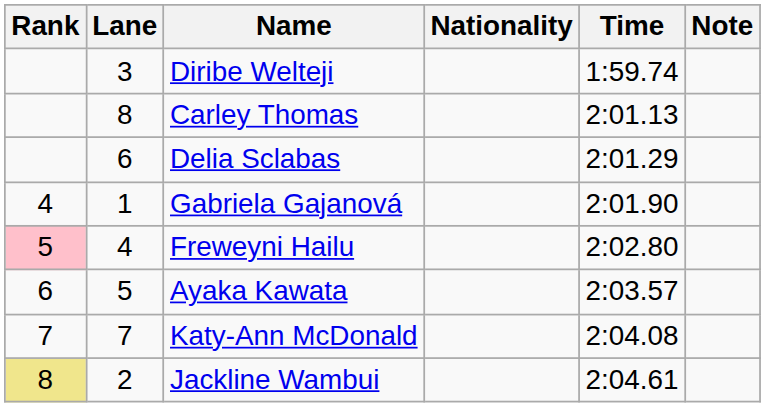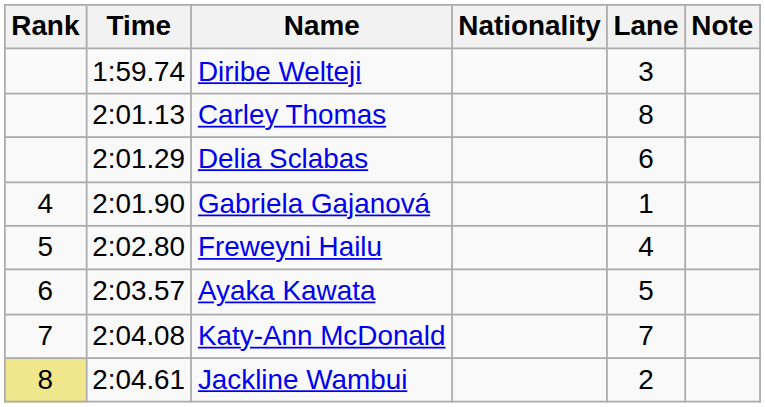 <table class="wikitable sortable" style="text-align:center">
 <tr>
 <th>Rank</th>
-<th>Lane</th>
+<th>Time</th>
 <th>Name</th>
 <th>Nationality</th>
-<th>Time</th>
+<th>Lane</th>
 <th>Note</th>
 </tr>
 <tr>
 <td></td>
-<td>3</td>
+<td>1:59.74</td>
 <td align=left><a href='#'>Diribe Welteji</a></td>
 <td align=left></td>
-<td>1:59.74</td>
+<td>3</td>
 <td></td>
 </tr>
 <tr>
 <td></td>
-<td>8</td>
+<td>2:01.13</td>
 <td align=left><a href='#'>Carley Thomas</a></td>
 <td align=left></td>
-<td>2:01.13</td>
+<td>8</td>
 <td></td>
 </tr>
 <tr>
 <td></td>
-<td>6</td>
+<td>2:01.29</td>
 <td align=left><a href='#'>Delia Sclabas</a></td>
 <td align=left></td>
-<td>2:01.29</td>
+<td>6</td>
 <td></td>
 </tr>
 <tr>
 <td>4</td>
-<td>1</td>
+<td>2:01.90</td>
 <td align=left><a href='#'>Gabriela Gajanová</a></td>
 <td align=left></td>
-<td>2:01.90</td>
+<td>1</td>
 <td></td>
 </tr>
 <tr>
-<td style="background: pink;">5</td>
-<td>4</td>
+<td>5</td>
+<td>2:02.80</td>
 <td align=left><a href='#'>Freweyni Hailu</a></td>
 <td align=left></td>
-<td>2:02.80</td>
+<td>4</td>
 <td></td>
 </tr>
 <tr>
 <td>6</td>
-<td>5</td>
+<td>2:03.57</td>
 <td align=left><a href='#'>Ayaka Kawata</a></td>
 <td align=left></td>
-<td>2:03.57</td>
+<td>5</td>
 <td></td>
 </tr>
 <tr>
 <td>7</td>
-<td>7</td>
+<td>2:04.08</td>
 <td align=left><a href='#'>Katy-Ann McDonald</a></td>
 <td align=left></td>
-<td>2:04.08</td>
+<td>7</td>
 <td></td>
 </tr>
 <tr>
 <td style="background: khaki;">8</td>
-<td>2</td>
+<td>2:04.61</td>
 <td align=left><a href='#'>Jackline Wambui</a></td>
 <td align=left></td>
-<td>2:04.61</td>
+<td>2</td>
 <td></td>
 </tr>
 </table>
